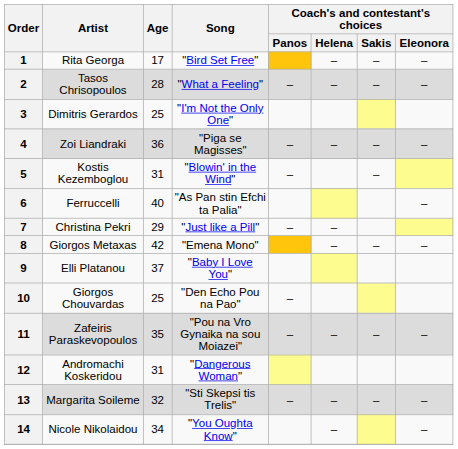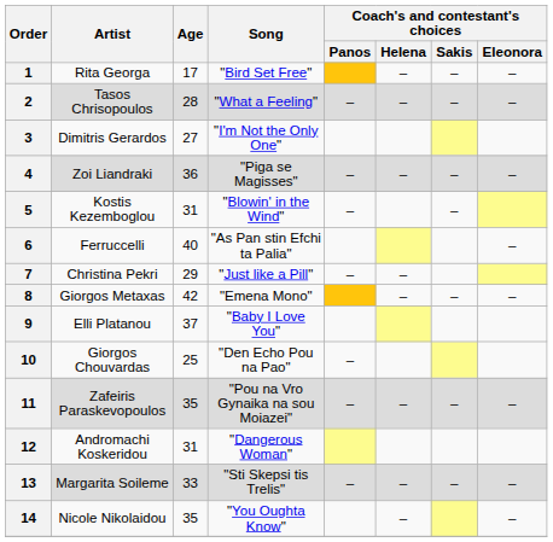 <table class="wikitable" style="text-align:center; line-height:17px; width:100%;">
 <tr>
 <th scope="col" rowspan="2" width="05%">Order</th>
 <th scope="col" rowspan="2" width="20%">Artist</th>
 <th scope="col" rowspan="2" width="05%">Age</th>
 <th scope="col" rowspan="2" width="20%">Song</th>
 <th scope="col" colspan="4" width="32%">Coach's and contestant's choices</th>
 </tr>
 <tr>
 <th width="08%">Panos</th>
 <th width="08%">Helena</th>
 <th width="08%">Sakis</th>
 <th width="08%">Eleonora</th>
 </tr>
 <tr>
 <th>1</th>
 <td>Rita Georga</td>
 <td>17</td>
 <td>"<a href='#'>Bird Set Free</a>"</td>
 <td style="background: #FFC50C;"></td>
 <td>–</td>
 <td>–</td>
 <td>–</td>
 </tr>
 <tr style="background: #DCDCDC;" |>
 <th>2</th>
 <td>Tasos Chrisopoulos</td>
 <td>28</td>
 <td>"<a href='#'>What a Feeling</a>"</td>
 <td>–</td>
 <td>–</td>
 <td>–</td>
 <td>–</td>
 </tr>
 <tr>
 <th>3</th>
 <td>Dimitris Gerardos</td>
-<td>25</td>
+<td>27</td>
 <td>"<a href='#'>I'm Not the Only One</a>"</td>
 <td></td>
 <td></td>
 <td style="background: #fdfc8f;"></td>
 <td></td>
 </tr>
 <tr style="background: #DCDCDC;" |>
 <th>4</th>
 <td>Zoi Liandraki</td>
 <td>36</td>
 <td>"Piga se Magisses"</td>
 <td>–</td>
 <td>–</td>
 <td>–</td>
 <td>–</td>
 </tr>
 <tr>
 <th>5</th>
 <td>Kostis Kezemboglou</td>
 <td>31</td>
 <td>"<a href='#'>Blowin' in the Wind</a>"</td>
 <td>–</td>
 <td></td>
 <td>–</td>
 <td style="background: #fdfc8f;"></td>
 </tr>
 <tr>
 <th>6</th>
 <td>Ferruccelli</td>
 <td>40</td>
 <td>"As Pan stin Efchi ta Palia"</td>
 <td></td>
 <td style="background: #fdfc8f;"></td>
 <td></td>
 <td>–</td>
 </tr>
 <tr>
 <th>7</th>
 <td>Christina Pekri</td>
 <td>29</td>
 <td>"<a href='#'>Just like a Pill</a>"</td>
 <td>–</td>
 <td>–</td>
 <td></td>
 <td style="background: #fdfc8f;"></td>
 </tr>
 <tr>
 <th>8</th>
 <td>Giorgos Metaxas</td>
 <td>42</td>
 <td>"Emena Mono"</td>
 <td style="background: #FFC50C;"></td>
 <td>–</td>
 <td>–</td>
 <td>–</td>
 </tr>
 <tr>
 <th>9</th>
 <td>Elli Platanou</td>
 <td>37</td>
 <td>"<a href='#'>Baby I Love You</a>"</td>
 <td></td>
 <td style="background: #fdfc8f;"></td>
 <td></td>
 <td></td>
 </tr>
 <tr>
 <th>10</th>
 <td>Giorgos Chouvardas</td>
 <td>25</td>
 <td>"Den Echo Pou na Pao"</td>
 <td>–</td>
 <td></td>
 <td style="background: #fdfc8f;"></td>
 <td></td>
 </tr>
 <tr style="background: #DCDCDC;" |>
 <th>11</th>
 <td>Zafeiris Paraskevopoulos</td>
 <td>35</td>
 <td>"Pou na Vro Gynaika na sou Moiazei"</td>
 <td>–</td>
 <td>–</td>
 <td>–</td>
 <td>–</td>
 </tr>
 <tr>
 <th>12</th>
 <td>Andromachi Koskeridou</td>
 <td>31</td>
 <td>"<a href='#'>Dangerous Woman</a>"</td>
 <td style="background: #fdfc8f;"></td>
 <td></td>
 <td></td>
 <td></td>
 </tr>
 <tr style="background: #DCDCDC;" |>
 <th>13</th>
 <td>Margarita Soileme</td>
-<td>32</td>
+<td>33</td>
 <td>"Sti Skepsi tis Trelis"</td>
 <td>–</td>
 <td>–</td>
 <td>–</td>
 <td>–</td>
 </tr>
 <tr>
 <th>14</th>
 <td>Nicole Nikolaidou</td>
-<td>34</td>
+<td>35</td>
 <td>"<a href='#'>You Oughta Know</a>"</td>
 <td></td>
 <td>–</td>
 <td style="background: #fdfc8f;"></td>
 <td>–</td>
 </tr>
 <tr>
 </tr>
 </table>
